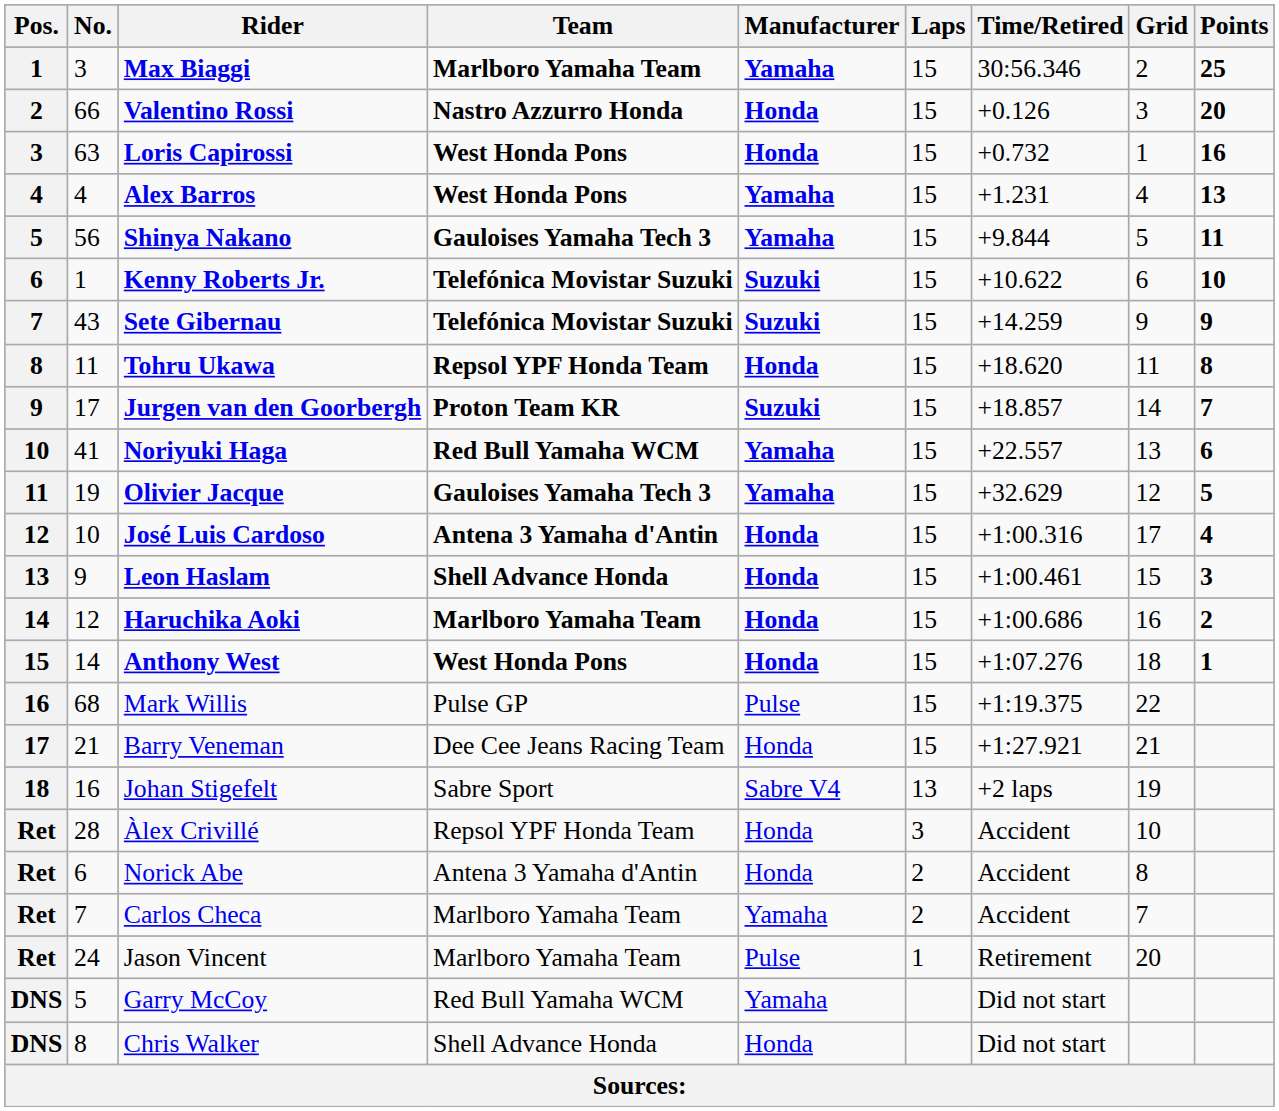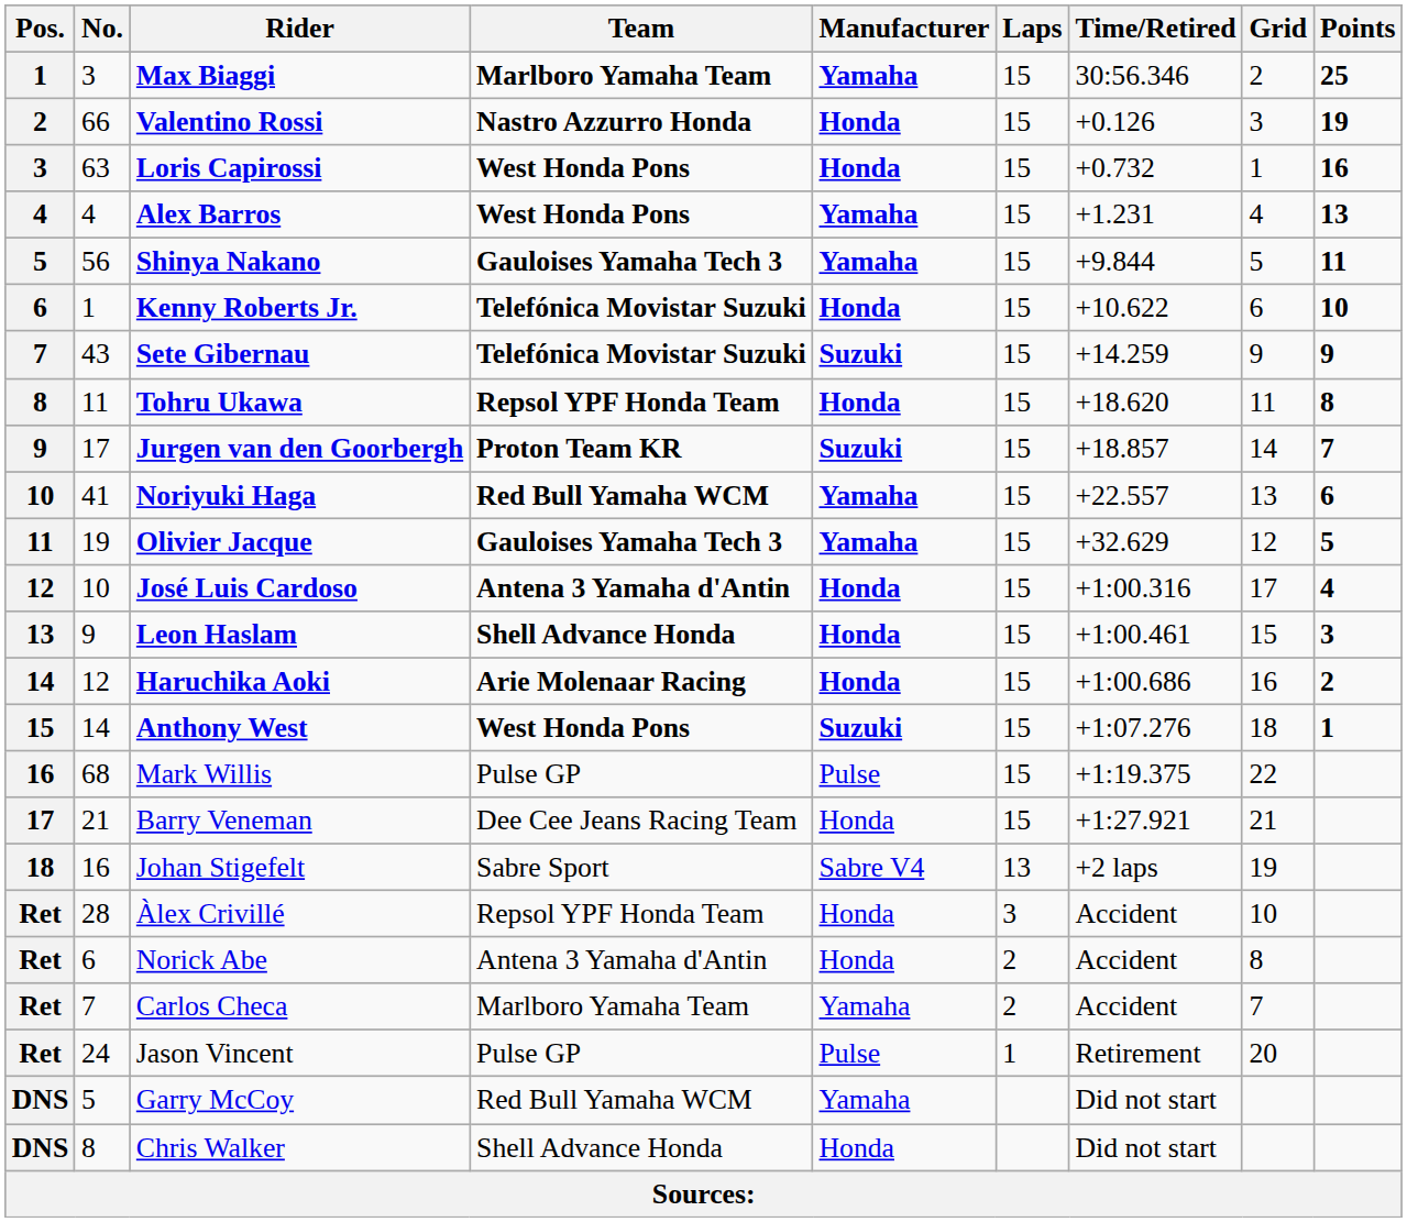 <table class="wikitable" style="font-size: 95%;">
 <tr>
 <th>Pos.</th>
 <th>No.</th>
 <th>Rider</th>
 <th>Team</th>
 <th>Manufacturer</th>
 <th>Laps</th>
 <th>Time/Retired</th>
 <th>Grid</th>
 <th>Points</th>
 </tr>
 <tr>
 <th>1</th>
 <td>3</td>
 <td> <strong><a href='#'>Max Biaggi</a></strong></td>
 <td><strong>Marlboro Yamaha Team</strong></td>
 <td><strong><a href='#'>Yamaha</a></strong></td>
 <td>15</td>
 <td>30:56.346</td>
 <td>2</td>
 <td><strong>25</strong></td>
 </tr>
 <tr>
 <th>2</th>
 <td>66</td>
 <td> <strong><a href='#'>Valentino Rossi</a></strong></td>
 <td><strong>Nastro Azzurro Honda</strong></td>
 <td><strong><a href='#'>Honda</a></strong></td>
 <td>15</td>
 <td>+0.126</td>
 <td>3</td>
-<td><strong>20</strong></td>
+<td><strong>19</strong></td>
 </tr>
 <tr>
 <th>3</th>
 <td>63</td>
 <td> <strong><a href='#'>Loris Capirossi</a></strong></td>
 <td><strong>West Honda Pons</strong></td>
 <td><strong><a href='#'>Honda</a></strong></td>
 <td>15</td>
 <td>+0.732</td>
 <td>1</td>
 <td><strong>16</strong></td>
 </tr>
 <tr>
 <th>4</th>
 <td>4</td>
 <td> <strong><a href='#'>Alex Barros</a></strong></td>
 <td><strong>West Honda Pons</strong></td>
 <td><strong><a href='#'>Yamaha</a></strong></td>
 <td>15</td>
 <td>+1.231</td>
 <td>4</td>
 <td><strong>13</strong></td>
 </tr>
 <tr>
 <th>5</th>
 <td>56</td>
 <td> <strong><a href='#'>Shinya Nakano</a></strong></td>
 <td><strong>Gauloises Yamaha Tech 3</strong></td>
 <td><strong><a href='#'>Yamaha</a></strong></td>
 <td>15</td>
 <td>+9.844</td>
 <td>5</td>
 <td><strong>11</strong></td>
 </tr>
 <tr>
 <th>6</th>
 <td>1</td>
 <td> <strong><a href='#'>Kenny Roberts Jr.</a></strong></td>
 <td><strong>Telefónica Movistar Suzuki</strong></td>
-<td><strong><a href='#'>Suzuki</a></strong></td>
+<td><strong><a href='#'>Honda</a></strong></td>
 <td>15</td>
 <td>+10.622</td>
 <td>6</td>
 <td><strong>10</strong></td>
 </tr>
 <tr>
 <th>7</th>
 <td>43</td>
 <td> <strong><a href='#'>Sete Gibernau</a></strong></td>
 <td><strong>Telefónica Movistar Suzuki</strong></td>
 <td><strong><a href='#'>Suzuki</a></strong></td>
 <td>15</td>
 <td>+14.259</td>
 <td>9</td>
 <td><strong>9</strong></td>
 </tr>
 <tr>
 <th>8</th>
 <td>11</td>
 <td> <strong><a href='#'>Tohru Ukawa</a></strong></td>
 <td><strong>Repsol YPF Honda Team</strong></td>
 <td><strong><a href='#'>Honda</a></strong></td>
 <td>15</td>
 <td>+18.620</td>
 <td>11</td>
 <td><strong>8</strong></td>
 </tr>
 <tr>
 <th>9</th>
 <td>17</td>
 <td> <strong><a href='#'>Jurgen van den Goorbergh</a></strong></td>
 <td><strong>Proton Team KR</strong></td>
 <td><strong><a href='#'>Suzuki</a></strong></td>
 <td>15</td>
 <td>+18.857</td>
 <td>14</td>
 <td><strong>7</strong></td>
 </tr>
 <tr>
 <th>10</th>
 <td>41</td>
 <td> <strong><a href='#'>Noriyuki Haga</a></strong></td>
 <td><strong>Red Bull Yamaha WCM</strong></td>
 <td><strong><a href='#'>Yamaha</a></strong></td>
 <td>15</td>
 <td>+22.557</td>
 <td>13</td>
 <td><strong>6</strong></td>
 </tr>
 <tr>
 <th>11</th>
 <td>19</td>
 <td> <strong><a href='#'>Olivier Jacque</a></strong></td>
 <td><strong>Gauloises Yamaha Tech 3</strong></td>
 <td><strong><a href='#'>Yamaha</a></strong></td>
 <td>15</td>
 <td>+32.629</td>
 <td>12</td>
 <td><strong>5</strong></td>
 </tr>
 <tr>
 <th>12</th>
 <td>10</td>
 <td> <strong><a href='#'>José Luis Cardoso</a></strong></td>
 <td><strong>Antena 3 Yamaha d'Antin</strong></td>
 <td><strong><a href='#'>Honda</a></strong></td>
 <td>15</td>
 <td>+1:00.316</td>
 <td>17</td>
 <td><strong>4</strong></td>
 </tr>
 <tr>
 <th>13</th>
 <td>9</td>
 <td> <strong><a href='#'>Leon Haslam</a></strong></td>
 <td><strong>Shell Advance Honda</strong></td>
 <td><strong><a href='#'>Honda</a></strong></td>
 <td>15</td>
 <td>+1:00.461</td>
 <td>15</td>
 <td><strong>3</strong></td>
 </tr>
 <tr>
 <th>14</th>
 <td>12</td>
 <td> <strong><a href='#'>Haruchika Aoki</a></strong></td>
-<td><strong>Marlboro Yamaha Team</strong></td>
+<td><strong>Arie Molenaar Racing</strong></td>
 <td><strong><a href='#'>Honda</a></strong></td>
 <td>15</td>
 <td>+1:00.686</td>
 <td>16</td>
 <td><strong>2</strong></td>
 </tr>
 <tr>
 <th>15</th>
 <td>14</td>
 <td> <strong><a href='#'>Anthony West</a></strong></td>
 <td><strong>West Honda Pons</strong></td>
-<td><strong><a href='#'>Honda</a></strong></td>
+<td><strong><a href='#'>Suzuki</a></strong></td>
 <td>15</td>
 <td>+1:07.276</td>
 <td>18</td>
 <td><strong>1</strong></td>
 </tr>
 <tr>
 <th>16</th>
 <td>68</td>
 <td> <a href='#'>Mark Willis</a></td>
 <td>Pulse GP</td>
 <td><a href='#'>Pulse</a></td>
 <td>15</td>
 <td>+1:19.375</td>
 <td>22</td>
 <td></td>
 </tr>
 <tr>
 <th>17</th>
 <td>21</td>
 <td> <a href='#'>Barry Veneman</a></td>
 <td>Dee Cee Jeans Racing Team</td>
 <td><a href='#'>Honda</a></td>
 <td>15</td>
 <td>+1:27.921</td>
 <td>21</td>
 <td></td>
 </tr>
 <tr>
 <th>18</th>
 <td>16</td>
 <td> <a href='#'>Johan Stigefelt</a></td>
 <td>Sabre Sport</td>
 <td><a href='#'>Sabre V4</a></td>
 <td>13</td>
 <td>+2 laps</td>
 <td>19</td>
 <td></td>
 </tr>
 <tr>
 <th>Ret</th>
 <td>28</td>
 <td> <a href='#'>Àlex Crivillé</a></td>
 <td>Repsol YPF Honda Team</td>
 <td><a href='#'>Honda</a></td>
 <td>3</td>
 <td>Accident</td>
 <td>10</td>
 <td></td>
 </tr>
 <tr>
 <th>Ret</th>
 <td>6</td>
 <td> <a href='#'>Norick Abe</a></td>
 <td>Antena 3 Yamaha d'Antin</td>
 <td><a href='#'>Honda</a></td>
 <td>2</td>
 <td>Accident</td>
 <td>8</td>
 <td></td>
 </tr>
 <tr>
 <th>Ret</th>
 <td>7</td>
 <td> <a href='#'>Carlos Checa</a></td>
 <td>Marlboro Yamaha Team</td>
 <td><a href='#'>Yamaha</a></td>
 <td>2</td>
 <td>Accident</td>
 <td>7</td>
 <td></td>
 </tr>
 <tr>
 <th>Ret</th>
 <td>24</td>
 <td> Jason Vincent</td>
-<td>Marlboro Yamaha Team</td>
+<td>Pulse GP</td>
 <td><a href='#'>Pulse</a></td>
 <td>1</td>
 <td>Retirement</td>
 <td>20</td>
 <td></td>
 </tr>
 <tr>
 <th>DNS</th>
 <td>5</td>
 <td> <a href='#'>Garry McCoy</a></td>
 <td>Red Bull Yamaha WCM</td>
 <td><a href='#'>Yamaha</a></td>
 <td></td>
 <td>Did not start</td>
 <td></td>
 <td></td>
 </tr>
 <tr>
 <th>DNS</th>
 <td>8</td>
 <td> <a href='#'>Chris Walker</a></td>
 <td>Shell Advance Honda</td>
 <td><a href='#'>Honda</a></td>
 <td></td>
 <td>Did not start</td>
 <td></td>
 <td></td>
 </tr>
 <tr>
 <th colspan=9>Sources: </th>
 </tr>
 </table>
